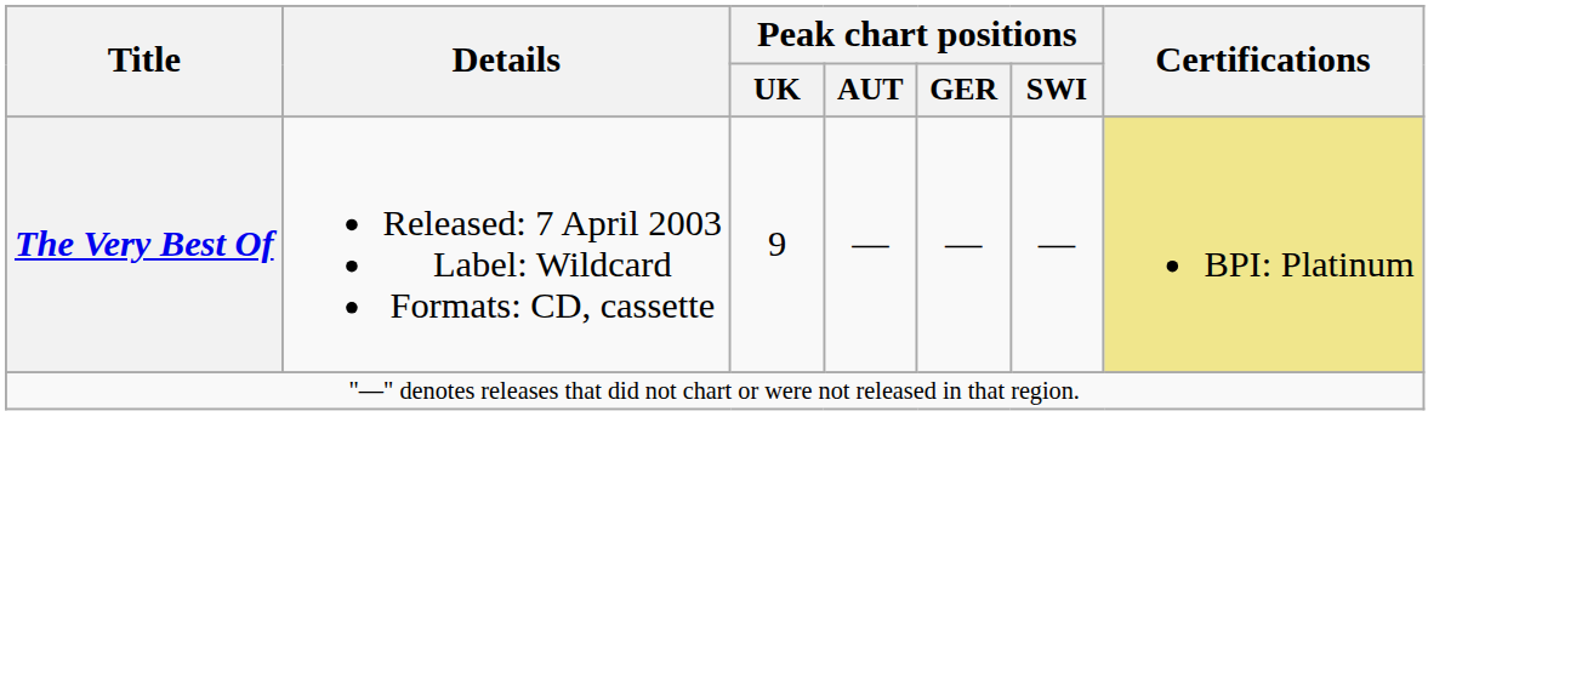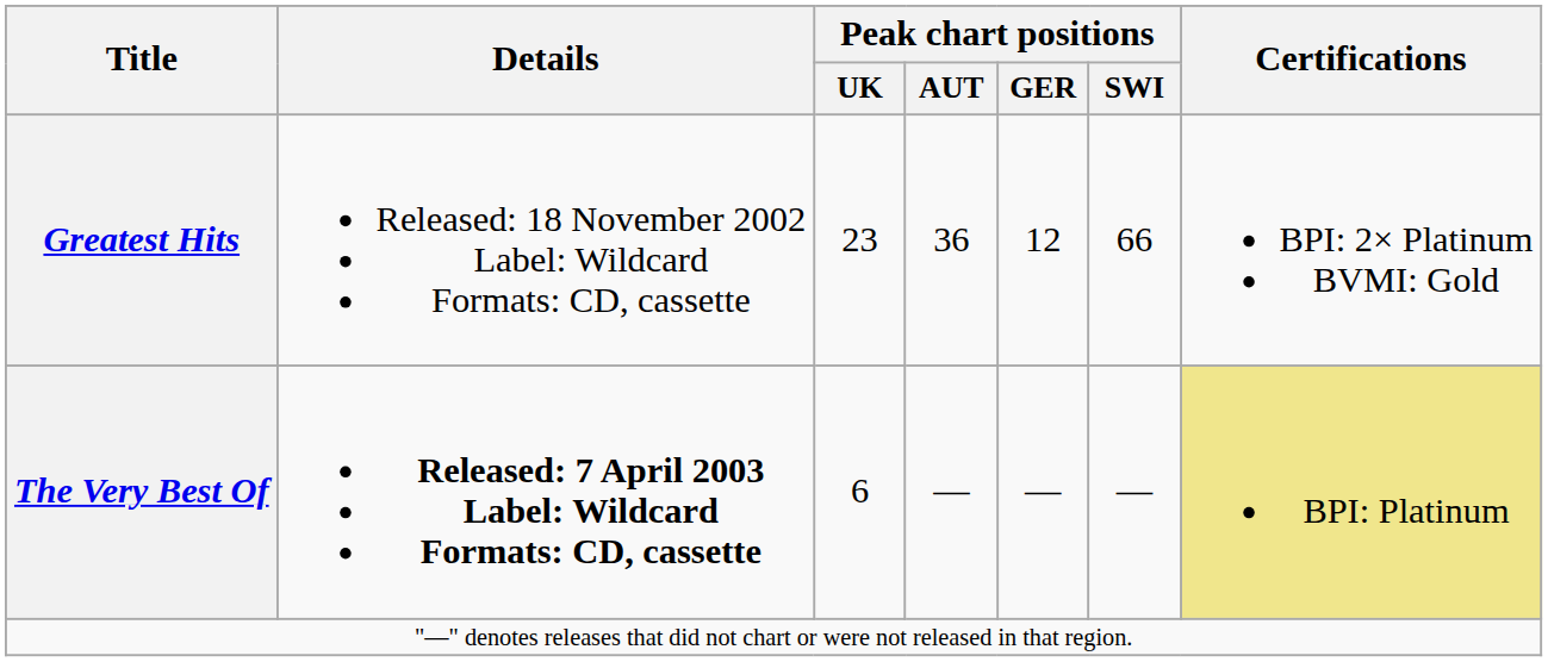 <table class="wikitable plainrowheaders" style="text-align:center;">
 <tr>
 <th scope="col" rowspan="2">Title</th>
 <th scope="col" rowspan="2">Details</th>
 <th scope="col" colspan="4">Peak chart positions</th>
 <th scope="col" rowspan="2">Certifications</th>
 </tr>
 <tr>
 <th scope="col" style="width:2.5em;font-size:85%;">UK<br></th>
 <th scope="col" style="width:2.5em;font-size:85%;">AUT<br></th>
 <th scope="col" style="width:2.5em;font-size:85%;">GER<br></th>
 <th scope="col" style="width:2.5em;font-size:85%;">SWI<br></th>
 </tr>
 <tr>
+<th scope="row"><em><a href='#'>Greatest Hits</a></em></th>
+<td><br><ul><li>Released: 18 November 2002</li><li>Label: Wildcard </li><li>Formats: CD, cassette</li></ul></td>
+<td>23</td>
+<td>36</td>
+<td>12</td>
+<td>66</td>
+<td><br><ul><li>BPI: 2× Platinum</li><li>BVMI: Gold</li></ul></td>
+</tr>
+<tr>
 <th scope="row"><em><a href='#'>The Very Best Of</a></em></th>
-<td><br><ul><li>Released: 7 April 2003</li><li>Label: Wildcard </li><li>Formats: CD, cassette</li></ul></td>
-<td>9</td>
+<td><strong><br><ul><li>Released: 7 April 2003</li><li>Label: Wildcard </li><li>Formats: CD, cassette</li></ul></strong></td>
+<td>6</td>
 <td>—</td>
 <td>—</td>
 <td>—</td>
 <td style="background: khaki;"><br><ul><li>BPI: Platinum</li></ul></td>
 </tr>
 <tr>
 <td colspan="7" style="font-size:8pt">"—" denotes releases that did not chart or were not released in that region.</td>
 </tr>
 </table>
